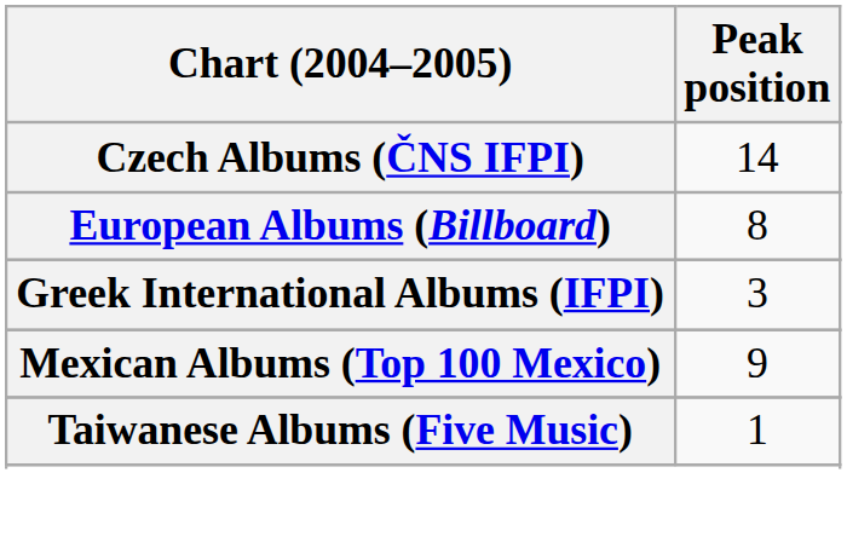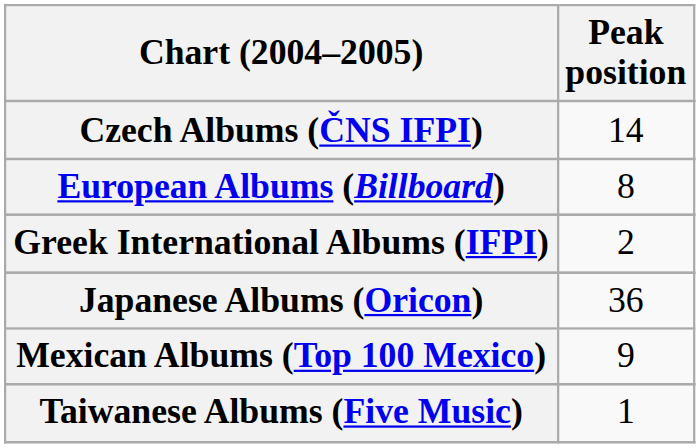 <table class="wikitable sortable plainrowheaders" style="text-align:center">
 <tr>
 <th scope="col">Chart (2004–2005)</th>
 <th scope="col">Peak<br>position</th>
 </tr>
 <tr>
 </tr>
 <tr>
 </tr>
 <tr>
 </tr>
 <tr>
 </tr>
 <tr>
 </tr>
 <tr>
 <th scope="row">Czech Albums (<a href='#'>ČNS IFPI</a>)</th>
 <td>14</td>
 </tr>
 <tr>
 </tr>
 <tr>
 </tr>
 <tr>
 <th scope="row"><a href='#'>European Albums</a> (<em><a href='#'>Billboard</a></em>)</th>
 <td>8</td>
 </tr>
 <tr>
 </tr>
 <tr>
 </tr>
 <tr>
 </tr>
 <tr>
 <th scope="row">Greek International Albums (<a href='#'>IFPI</a>)</th>
-<td>3</td>
+<td>2</td>
 </tr>
 <tr>
 </tr>
 <tr>
+</tr>
+<tr>
+<th scope="row">Japanese Albums (<a href='#'>Oricon</a>)</th>
+<td>36</td>
 </tr>
 <tr>
 <th scope="row">Mexican Albums (<a href='#'>Top 100 Mexico</a>)</th>
 <td>9</td>
 </tr>
 <tr>
 </tr>
 <tr>
 </tr>
 <tr>
 </tr>
 <tr>
 </tr>
 <tr>
 </tr>
 <tr>
 </tr>
 <tr>
 <th scope="row">Taiwanese Albums (<a href='#'>Five Music</a>)</th>
 <td>1</td>
 </tr>
 <tr>
 </tr>
 <tr>
 </tr>
 </table>
